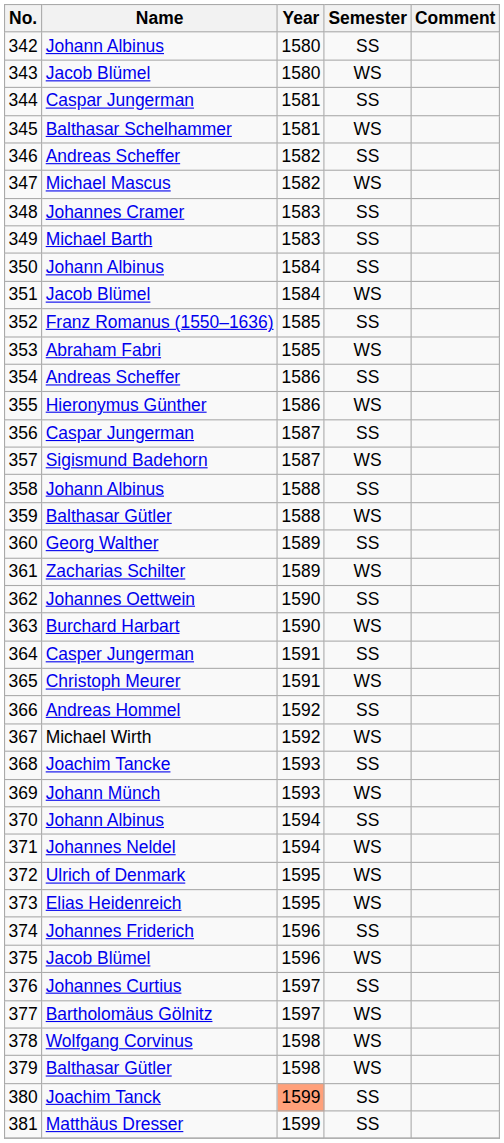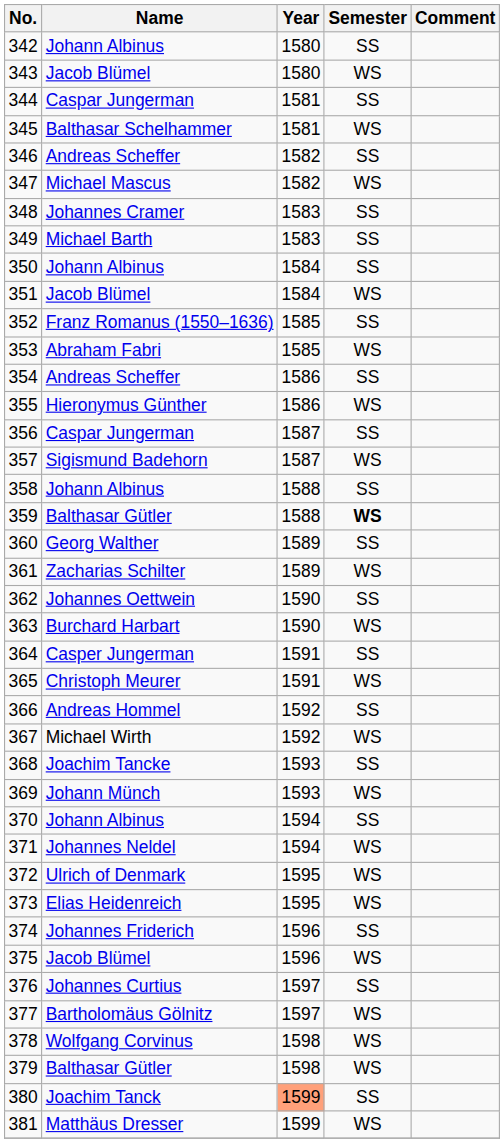 <table class="wikitable">
 <tr>
 <th bgcolor="silver">No.</th>
 <th bgcolor="silver">Name</th>
 <th bgcolor="silver">Year</th>
 <th bgcolor="silver">Semester</th>
 <th bgcolor="silver">Comment</th>
 </tr>
 <tr>
 <td>342</td>
 <td><a href='#'>Johann Albinus</a></td>
 <td>1580</td>
 <td align="center">SS</td>
 <td></td>
 </tr>
 <tr>
 <td>343</td>
 <td><a href='#'>Jacob Blümel</a></td>
 <td>1580</td>
 <td align="center">WS</td>
 <td></td>
 </tr>
 <tr>
 <td>344</td>
 <td><a href='#'>Caspar Jungerman</a></td>
 <td>1581</td>
 <td align="center">SS</td>
 <td></td>
 </tr>
 <tr>
 <td>345</td>
 <td><a href='#'>Balthasar Schelhammer</a></td>
 <td>1581</td>
 <td align="center">WS</td>
 <td></td>
 </tr>
 <tr>
 <td>346</td>
 <td><a href='#'>Andreas Scheffer</a></td>
 <td>1582</td>
 <td align="center">SS</td>
 <td></td>
 </tr>
 <tr>
 <td>347</td>
 <td><a href='#'>Michael Mascus</a></td>
 <td>1582</td>
 <td align="center">WS</td>
 <td></td>
 </tr>
 <tr>
 <td>348</td>
 <td><a href='#'>Johannes Cramer</a></td>
 <td>1583</td>
 <td align="center">SS</td>
 <td></td>
 </tr>
 <tr>
 <td>349</td>
 <td><a href='#'>Michael Barth</a></td>
 <td>1583</td>
 <td align="center">SS</td>
 <td></td>
 </tr>
 <tr>
 <td>350</td>
 <td><a href='#'>Johann Albinus</a></td>
 <td>1584</td>
 <td align="center">SS</td>
 <td></td>
 </tr>
 <tr>
 <td>351</td>
 <td><a href='#'>Jacob Blümel</a></td>
 <td>1584</td>
 <td align="center">WS</td>
 <td></td>
 </tr>
 <tr>
 <td>352</td>
 <td><a href='#'>Franz Romanus (1550–1636)</a></td>
 <td>1585</td>
 <td align="center">SS</td>
 <td></td>
 </tr>
 <tr>
 <td>353</td>
 <td><a href='#'>Abraham Fabri</a></td>
 <td>1585</td>
 <td align="center">WS</td>
 <td></td>
 </tr>
 <tr>
 <td>354</td>
 <td><a href='#'>Andreas Scheffer</a></td>
 <td>1586</td>
 <td align="center">SS</td>
 <td></td>
 </tr>
 <tr>
 <td>355</td>
 <td><a href='#'>Hieronymus Günther</a></td>
 <td>1586</td>
 <td align="center">WS</td>
 <td></td>
 </tr>
 <tr>
 <td>356</td>
 <td><a href='#'>Caspar Jungerman</a></td>
 <td>1587</td>
 <td align="center">SS</td>
 <td></td>
 </tr>
 <tr>
 <td>357</td>
 <td><a href='#'>Sigismund Badehorn</a></td>
 <td>1587</td>
 <td align="center">WS</td>
 <td></td>
 </tr>
 <tr>
 <td>358</td>
 <td><a href='#'>Johann Albinus</a></td>
 <td>1588</td>
 <td align="center">SS</td>
 <td></td>
 </tr>
 <tr>
 <td>359</td>
 <td><a href='#'>Balthasar Gütler</a></td>
 <td>1588</td>
-<td align="center">WS</td>
+<td align="center"><strong>WS</strong></td>
 <td></td>
 </tr>
 <tr>
 <td>360</td>
 <td><a href='#'>Georg Walther</a></td>
 <td>1589</td>
 <td align="center">SS</td>
 <td></td>
 </tr>
 <tr>
 <td>361</td>
 <td><a href='#'>Zacharias Schilter</a></td>
 <td>1589</td>
 <td align="center">WS</td>
 <td></td>
 </tr>
 <tr>
 <td>362</td>
 <td><a href='#'>Johannes Oettwein</a></td>
 <td>1590</td>
 <td align="center">SS</td>
 <td></td>
 </tr>
 <tr>
 <td>363</td>
 <td><a href='#'>Burchard Harbart</a></td>
 <td>1590</td>
 <td align="center">WS</td>
 <td></td>
 </tr>
 <tr>
 <td>364</td>
 <td><a href='#'>Casper Jungerman</a></td>
 <td>1591</td>
 <td align="center">SS</td>
 <td></td>
 </tr>
 <tr>
 <td>365</td>
 <td><a href='#'>Christoph Meurer</a></td>
 <td>1591</td>
 <td align="center">WS</td>
 <td></td>
 </tr>
 <tr>
 <td>366</td>
 <td><a href='#'>Andreas Hommel</a></td>
 <td>1592</td>
 <td align="center">SS</td>
 <td></td>
 </tr>
 <tr>
 <td>367</td>
 <td>Michael Wirth</td>
 <td>1592</td>
 <td align="center">WS</td>
 <td></td>
 </tr>
 <tr>
 <td>368</td>
 <td><a href='#'>Joachim Tancke</a></td>
 <td>1593</td>
 <td align="center">SS</td>
 <td></td>
 </tr>
 <tr>
 <td>369</td>
 <td><a href='#'>Johann Münch</a></td>
 <td>1593</td>
 <td align="center">WS</td>
 <td></td>
 </tr>
 <tr>
 <td>370</td>
 <td><a href='#'>Johann Albinus</a></td>
 <td>1594</td>
 <td align="center">SS</td>
 <td></td>
 </tr>
 <tr>
 <td>371</td>
 <td><a href='#'>Johannes Neldel</a></td>
 <td>1594</td>
 <td align="center">WS</td>
 <td></td>
 </tr>
 <tr>
 <td>372</td>
 <td><a href='#'>Ulrich of Denmark</a></td>
 <td>1595</td>
 <td align="center">WS</td>
 <td></td>
 </tr>
 <tr>
 <td>373</td>
 <td><a href='#'>Elias Heidenreich</a></td>
 <td>1595</td>
 <td align="center">WS</td>
 <td></td>
 </tr>
 <tr>
 <td>374</td>
 <td><a href='#'>Johannes Friderich</a></td>
 <td>1596</td>
 <td align="center">SS</td>
 <td></td>
 </tr>
 <tr>
 <td>375</td>
 <td><a href='#'>Jacob Blümel</a></td>
 <td>1596</td>
 <td align="center">WS</td>
 <td></td>
 </tr>
 <tr>
 <td>376</td>
 <td><a href='#'>Johannes Curtius</a></td>
 <td>1597</td>
 <td align="center">SS</td>
 <td></td>
 </tr>
 <tr>
 <td>377</td>
 <td><a href='#'>Bartholomäus Gölnitz</a></td>
 <td>1597</td>
 <td align="center">WS</td>
 <td></td>
 </tr>
 <tr>
 <td>378</td>
 <td><a href='#'>Wolfgang Corvinus</a></td>
 <td>1598</td>
 <td align="center">WS</td>
 <td></td>
 </tr>
 <tr>
 <td>379</td>
 <td><a href='#'>Balthasar Gütler</a></td>
 <td>1598</td>
 <td align="center">WS</td>
 <td></td>
 </tr>
 <tr>
 <td>380</td>
 <td><a href='#'>Joachim Tanck</a></td>
 <td style="background: lightsalmon;">1599</td>
 <td align="center">SS</td>
 <td></td>
 </tr>
 <tr>
 <td>381</td>
 <td><a href='#'>Matthäus Dresser</a></td>
 <td>1599</td>
-<td align="center">SS</td>
+<td align="center">WS</td>
 <td></td>
 </tr>
 <tr>
 </tr>
 </table>
